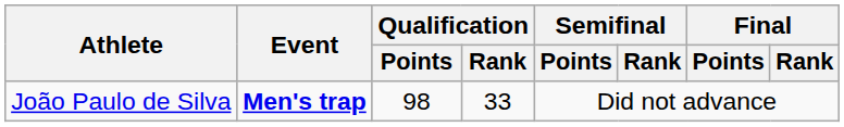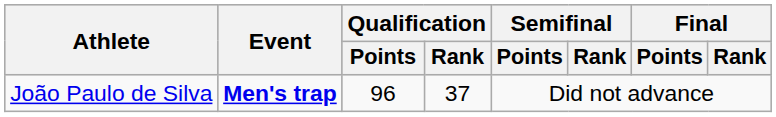 <table class="wikitable" style="font-size:90%">
 <tr>
 <th rowspan="2">Athlete</th>
 <th rowspan="2">Event</th>
 <th colspan=2>Qualification</th>
 <th colspan=2>Semifinal</th>
 <th colspan=2>Final</th>
 </tr>
 <tr style="font-size:95%">
 <th>Points</th>
 <th>Rank</th>
 <th>Points</th>
 <th>Rank</th>
 <th>Points</th>
 <th>Rank</th>
 </tr>
 <tr align=center>
 <td align=left><a href='#'>João Paulo de Silva</a></td>
 <td align=left><strong><a href='#'>Men's trap</a></strong></td>
-<td>98</td>
-<td>33</td>
+<td>96</td>
+<td>37</td>
 <td colspan=4>Did not advance</td>
 </tr>
 </table>
